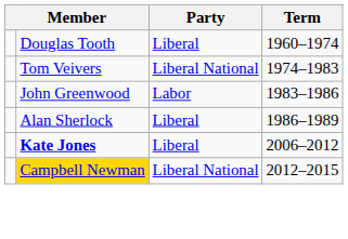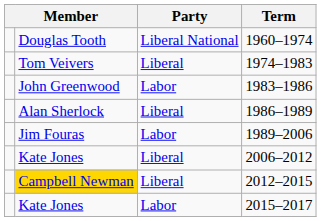 <table class="wikitable">
 <tr>
 <th colspan="2">Member</th>
 <th>Party</th>
 <th>Term</th>
 </tr>
 <tr>
 <td> </td>
 <td><a href='#'>Douglas Tooth</a></td>
-<td><a href='#'>Liberal</a></td>
+<td><a href='#'>Liberal National</a></td>
 <td>1960–1974</td>
 </tr>
 <tr>
 <td> </td>
 <td><a href='#'>Tom Veivers</a></td>
-<td><a href='#'>Liberal National</a></td>
+<td><a href='#'>Liberal</a></td>
 <td>1974–1983</td>
 </tr>
 <tr>
 <td> </td>
 <td><a href='#'>John Greenwood</a></td>
 <td><a href='#'>Labor</a></td>
 <td>1983–1986</td>
 </tr>
 <tr>
 <td> </td>
 <td><a href='#'>Alan Sherlock</a></td>
 <td><a href='#'>Liberal</a></td>
 <td>1986–1989</td>
 </tr>
 <tr>
 <td> </td>
-<td><strong><a href='#'>Kate Jones</a></strong></td>
+<td><a href='#'>Jim Fouras</a></td>
+<td><a href='#'>Labor</a></td>
+<td>1989–2006</td>
+</tr>
+<tr>
+<td> </td>
+<td><a href='#'>Kate Jones</a></td>
 <td><a href='#'>Liberal</a></td>
 <td>2006–2012</td>
 </tr>
 <tr>
 <td> </td>
 <td style="background: gold;"><a href='#'>Campbell Newman</a></td>
-<td><a href='#'>Liberal National</a></td>
+<td><a href='#'>Liberal</a></td>
 <td>2012–2015</td>
 </tr>
+<tr>
+<td> </td>
+<td><a href='#'>Kate Jones</a></td>
+<td><a href='#'>Labor</a></td>
+<td>2015–2017</td>
+</tr>
 </table>
